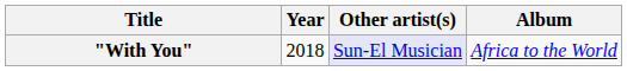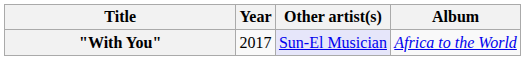 <table class="wikitable plainrowheaders" style="text-align:center;">
 <tr>
 <th scope="col" style="width:14em;">Title</th>
 <th scope="col">Year</th>
 <th scope="col">Other artist(s)</th>
 <th scope="col">Album</th>
 </tr>
 <tr>
 <th scope="row">"With You"</th>
-<td>2018</td>
+<td>2017</td>
 <td style="background: lavender;"><a href='#'>Sun-El Musician</a></td>
 <td><em><a href='#'>Africa to the World</a></em></td>
 </tr>
 </table>
